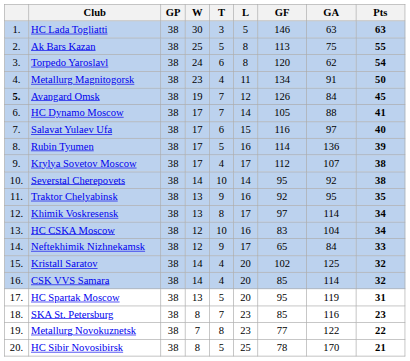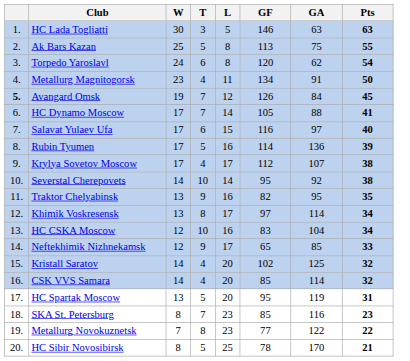 <table class="wikitable">
 <tr>
 <th width="30"></th>
 <th width="200">Club</th>
-<th width="30">GP</th>
 <th width="30">W</th>
 <th width="30">T</th>
 <th width="30">L</th>
 <th width="70">GF</th>
 <th width="70">GA</th>
 <th width="70">Pts</th>
 </tr>
 <tr bgcolor="#BCD2EE" align="center">
 <td>1.</td>
 <td align="left"><a href='#'>HC Lada Togliatti</a></td>
-<td>38</td>
 <td>30</td>
 <td>3</td>
 <td>5</td>
 <td>146</td>
 <td>63</td>
 <td><strong>63</strong></td>
 </tr>
 <tr bgcolor="#BCD2EE" align="center">
 <td>2.</td>
 <td align="left"><a href='#'>Ak Bars Kazan</a></td>
-<td>38</td>
 <td>25</td>
 <td>5</td>
 <td>8</td>
 <td>113</td>
 <td>75</td>
 <td><strong>55</strong></td>
 </tr>
 <tr bgcolor="#BCD2EE" align="center">
 <td>3.</td>
 <td align="left"><a href='#'>Torpedo Yaroslavl</a></td>
-<td>38</td>
 <td>24</td>
 <td>6</td>
 <td>8</td>
 <td>120</td>
 <td>62</td>
 <td><strong>54</strong></td>
 </tr>
 <tr bgcolor="#BCD2EE" align="center">
 <td>4.</td>
 <td align="left"><a href='#'>Metallurg Magnitogorsk</a></td>
-<td>38</td>
 <td>23</td>
 <td>4</td>
 <td>11</td>
 <td>134</td>
 <td>91</td>
 <td><strong>50</strong></td>
 </tr>
 <tr bgcolor="#BCD2EE" align="center">
 <td><strong>5.</strong></td>
 <td align="left"><a href='#'>Avangard Omsk</a></td>
-<td>38</td>
 <td>19</td>
 <td>7</td>
 <td>12</td>
 <td>126</td>
 <td>84</td>
 <td><strong>45</strong></td>
 </tr>
 <tr bgcolor="#BCD2EE" align="center">
 <td>6.</td>
 <td align="left"><a href='#'>HC Dynamo Moscow</a></td>
-<td>38</td>
 <td>17</td>
 <td>7</td>
 <td>14</td>
 <td>105</td>
 <td>88</td>
 <td><strong>41</strong></td>
 </tr>
 <tr bgcolor="#BCD2EE" align="center">
 <td>7.</td>
 <td align="left"><a href='#'>Salavat Yulaev Ufa</a></td>
-<td>38</td>
 <td>17</td>
 <td>6</td>
 <td>15</td>
 <td>116</td>
 <td>97</td>
 <td><strong>40</strong></td>
 </tr>
 <tr bgcolor="#BCD2EE" align="center">
 <td>8.</td>
 <td align="left"><a href='#'>Rubin Tyumen</a></td>
-<td>38</td>
 <td>17</td>
 <td>5</td>
 <td>16</td>
 <td>114</td>
 <td>136</td>
 <td><strong>39</strong></td>
 </tr>
 <tr bgcolor="#BCD2EE" align="center">
 <td>9.</td>
 <td align="left"><a href='#'>Krylya Sovetov Moscow</a></td>
-<td>38</td>
 <td>17</td>
 <td>4</td>
 <td>17</td>
 <td>112</td>
 <td>107</td>
 <td><strong>38</strong></td>
 </tr>
 <tr bgcolor="#BCD2EE" align="center">
 <td>10.</td>
 <td align="left"><a href='#'>Severstal Cherepovets</a></td>
-<td>38</td>
 <td>14</td>
 <td>10</td>
 <td>14</td>
 <td>95</td>
 <td>92</td>
 <td><strong>38</strong></td>
 </tr>
 <tr bgcolor="#BCD2EE" align="center">
 <td>11.</td>
 <td align="left"><a href='#'>Traktor Chelyabinsk</a></td>
-<td>38</td>
 <td>13</td>
 <td>9</td>
 <td>16</td>
-<td>92</td>
+<td>82</td>
 <td>95</td>
 <td><strong>35</strong></td>
 </tr>
 <tr bgcolor="#BCD2EE" align="center">
 <td>12.</td>
 <td align="left"><a href='#'>Khimik Voskresensk</a></td>
-<td>38</td>
 <td>13</td>
 <td>8</td>
 <td>17</td>
 <td>97</td>
 <td>114</td>
 <td><strong>34</strong></td>
 </tr>
 <tr bgcolor="#BCD2EE" align="center">
 <td>13.</td>
 <td align="left"><a href='#'>HC CSKA Moscow</a></td>
-<td>38</td>
 <td>12</td>
 <td>10</td>
 <td>16</td>
 <td>83</td>
 <td>104</td>
 <td><strong>34</strong></td>
 </tr>
 <tr bgcolor="#BCD2EE" align="center">
 <td>14.</td>
 <td align="left"><a href='#'>Neftekhimik Nizhnekamsk</a></td>
-<td>38</td>
 <td>12</td>
 <td>9</td>
 <td>17</td>
 <td>65</td>
-<td>84</td>
+<td>85</td>
 <td><strong>33</strong></td>
 </tr>
 <tr bgcolor="#BCD2EE" align="center">
 <td>15.</td>
 <td align="left"><a href='#'>Kristall Saratov</a></td>
-<td>38</td>
 <td>14</td>
 <td>4</td>
 <td>20</td>
 <td>102</td>
 <td>125</td>
 <td><strong>32</strong></td>
 </tr>
 <tr bgcolor="#BCD2EE" align="center">
 <td>16.</td>
 <td align="left"><a href='#'>CSK VVS Samara</a></td>
-<td>38</td>
 <td>14</td>
 <td>4</td>
 <td>20</td>
 <td>85</td>
 <td>114</td>
 <td><strong>32</strong></td>
 </tr>
 <tr bgcolor="#FFFFFF" align="center">
 <td>17.</td>
 <td align="left"><a href='#'>HC Spartak Moscow</a></td>
-<td>38</td>
 <td>13</td>
 <td>5</td>
 <td>20</td>
 <td>95</td>
 <td>119</td>
 <td><strong>31</strong></td>
 </tr>
 <tr bgcolor="#FFFFFF" align="center">
 <td>18.</td>
 <td align="left"><a href='#'>SKA St. Petersburg</a></td>
-<td>38</td>
 <td>8</td>
 <td>7</td>
 <td>23</td>
 <td>85</td>
 <td>116</td>
 <td><strong>23</strong></td>
 </tr>
 <tr bgcolor="#FFFFFF" align="center">
 <td>19.</td>
 <td align="left"><a href='#'>Metallurg Novokuznetsk</a></td>
-<td>38</td>
 <td>7</td>
 <td>8</td>
 <td>23</td>
 <td>77</td>
 <td>122</td>
 <td><strong>22</strong></td>
 </tr>
 <tr bgcolor="#FFFFFF" align="center">
 <td>20.</td>
 <td align="left"><a href='#'>HC Sibir Novosibirsk</a></td>
-<td>38</td>
 <td>8</td>
 <td>5</td>
 <td>25</td>
 <td>78</td>
 <td>170</td>
 <td><strong>21</strong></td>
 </tr>
 </table>
